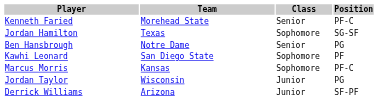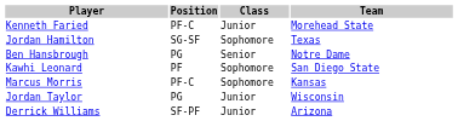 <table style="width:600px" "border:'1' 'solid' 'gray' ">
 <tr>
 <th style="background:#ccc; width:40%;">Player</th>
+<th style="background:#ccc; width:4%;">Position</th>
+<th style="background:#ccc; width:16%;">Class</th>
 <th style="background:#ccc; width:40%;">Team</th>
-<th style="background:#ccc; width:16%;">Class</th>
-<th style="background:#ccc; width:4%;">Position</th>
 </tr>
 <tr>
 <td><a href='#'>Kenneth Faried</a></td>
+<td>PF-C</td>
+<td>Junior</td>
 <td><a href='#'>Morehead State</a></td>
-<td>Senior</td>
-<td>PF-C</td>
 </tr>
 <tr>
 <td><a href='#'>Jordan Hamilton</a></td>
+<td>SG-SF</td>
+<td>Sophomore</td>
 <td><a href='#'>Texas</a></td>
-<td>Sophomore</td>
-<td>SG-SF</td>
 </tr>
 <tr>
 <td><a href='#'>Ben Hansbrough</a></td>
+<td>PG</td>
+<td>Senior</td>
 <td><a href='#'>Notre Dame</a></td>
-<td>Senior</td>
-<td>PG</td>
 </tr>
 <tr>
 <td><a href='#'>Kawhi Leonard</a></td>
+<td>PF</td>
+<td>Sophomore</td>
 <td><a href='#'>San Diego State</a></td>
-<td>Sophomore</td>
-<td>PF</td>
 </tr>
 <tr>
 <td><a href='#'>Marcus Morris</a></td>
+<td>PF-C</td>
+<td>Sophomore</td>
 <td><a href='#'>Kansas</a></td>
-<td>Sophomore</td>
-<td>PF-C</td>
 </tr>
 <tr>
 <td><a href='#'>Jordan Taylor</a></td>
+<td>PG</td>
+<td>Junior</td>
 <td><a href='#'>Wisconsin</a></td>
-<td>Junior</td>
-<td>PG</td>
 </tr>
 <tr>
 <td><a href='#'>Derrick Williams</a></td>
+<td>SF-PF</td>
+<td>Junior</td>
 <td><a href='#'>Arizona</a></td>
-<td>Junior</td>
-<td>SF-PF</td>
 </tr>
 </table>
